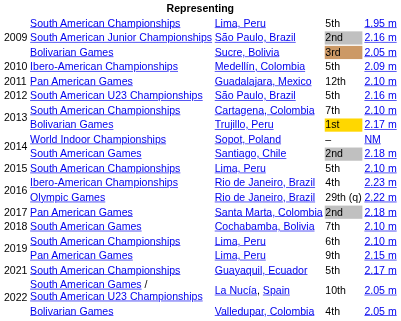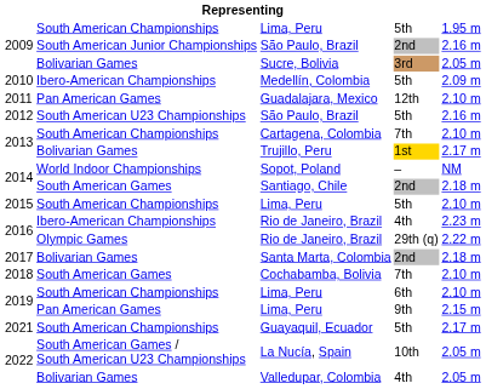 <table>
 <tr>
 <th colspan="5">Representing </th>
 </tr>
 <tr>
 <td rowspan=3>2009</td>
 <td><a href='#'>South American Championships</a></td>
 <td><a href='#'>Lima, Peru</a></td>
 <td>5th</td>
 <td><a href='#'>1.95 m</a></td>
 </tr>
 <tr>
 <td><a href='#'>South American Junior Championships</a></td>
 <td><a href='#'>São Paulo, Brazil</a></td>
 <td bgcolor=silver>2nd</td>
 <td><a href='#'>2.16 m</a></td>
 </tr>
 <tr>
 <td><a href='#'>Bolivarian Games</a></td>
 <td><a href='#'>Sucre, Bolivia</a></td>
 <td bgcolor=cc9966>3rd</td>
 <td><a href='#'>2.05 m</a></td>
 </tr>
 <tr>
 <td>2010</td>
 <td><a href='#'>Ibero-American Championships</a></td>
 <td><a href='#'>Medellín, Colombia</a></td>
 <td>5th</td>
 <td><a href='#'>2.09 m</a></td>
 </tr>
 <tr>
 <td>2011</td>
 <td><a href='#'>Pan American Games</a></td>
 <td><a href='#'>Guadalajara, Mexico</a></td>
 <td>12th</td>
 <td><a href='#'>2.10 m</a></td>
 </tr>
 <tr>
 <td>2012</td>
 <td><a href='#'>South American U23 Championships</a></td>
 <td><a href='#'>São Paulo, Brazil</a></td>
 <td>5th</td>
 <td><a href='#'>2.16 m</a></td>
 </tr>
 <tr>
 <td rowspan=2>2013</td>
 <td><a href='#'>South American Championships</a></td>
 <td><a href='#'>Cartagena, Colombia</a></td>
 <td>7th</td>
 <td><a href='#'>2.10 m</a></td>
 </tr>
 <tr>
 <td><a href='#'>Bolivarian Games</a></td>
 <td><a href='#'>Trujillo, Peru</a></td>
 <td bgcolor=gold>1st</td>
 <td><a href='#'>2.17 m</a></td>
 </tr>
 <tr>
 <td rowspan=2>2014</td>
 <td><a href='#'>World Indoor Championships</a></td>
 <td><a href='#'>Sopot, Poland</a></td>
 <td>–</td>
 <td><a href='#'>NM</a></td>
 </tr>
 <tr>
 <td><a href='#'>South American Games</a></td>
 <td><a href='#'>Santiago, Chile</a></td>
 <td bgcolor=silver>2nd</td>
 <td><a href='#'>2.18 m</a></td>
 </tr>
 <tr>
 <td>2015</td>
 <td><a href='#'>South American Championships</a></td>
 <td><a href='#'>Lima, Peru</a></td>
 <td>5th</td>
 <td><a href='#'>2.10 m</a></td>
 </tr>
 <tr>
 <td rowspan=2>2016</td>
 <td><a href='#'>Ibero-American Championships</a></td>
 <td><a href='#'>Rio de Janeiro, Brazil</a></td>
 <td>4th</td>
 <td><a href='#'>2.23 m</a></td>
 </tr>
 <tr>
 <td><a href='#'>Olympic Games</a></td>
 <td><a href='#'>Rio de Janeiro, Brazil</a></td>
 <td>29th (q)</td>
 <td><a href='#'>2.22 m</a></td>
 </tr>
 <tr>
 <td>2017</td>
-<td><a href='#'>Pan American Games</a></td>
+<td><a href='#'> Bolivarian Games</a></td>
 <td><a href='#'>Santa Marta, Colombia</a></td>
 <td bgcolor=silver>2nd</td>
 <td><a href='#'>2.18 m</a></td>
 </tr>
 <tr>
 <td>2018</td>
 <td><a href='#'>South American Games</a></td>
 <td><a href='#'>Cochabamba, Bolivia</a></td>
 <td>7th</td>
 <td><a href='#'>2.10 m</a></td>
 </tr>
 <tr>
 <td rowspan=2>2019</td>
 <td><a href='#'>South American Championships</a></td>
 <td><a href='#'>Lima, Peru</a></td>
 <td>6th</td>
 <td><a href='#'>2.10 m</a></td>
 </tr>
 <tr>
 <td><a href='#'>Pan American Games</a></td>
 <td><a href='#'>Lima, Peru</a></td>
 <td>9th</td>
 <td><a href='#'>2.15 m</a></td>
 </tr>
 <tr>
 <td>2021</td>
 <td><a href='#'>South American Championships</a></td>
 <td><a href='#'>Guayaquil, Ecuador</a></td>
 <td>5th</td>
 <td><a href='#'>2.17 m</a></td>
 </tr>
 <tr>
 <td rowspan=3>2022</td>
 <td><a href='#'>South American Games</a> /<br><a href='#'>South American U23 Championships</a></td>
 <td><a href='#'>La Nucía</a>, <a href='#'>Spain</a></td>
 <td>10th</td>
 <td><a href='#'>2.05 m</a></td>
 </tr>
 <tr>
 <td><a href='#'>Bolivarian Games</a></td>
 <td><a href='#'>Valledupar, Colombia</a></td>
 <td>4th</td>
 <td><a href='#'>2.05 m</a></td>
 </tr>
 </table>
